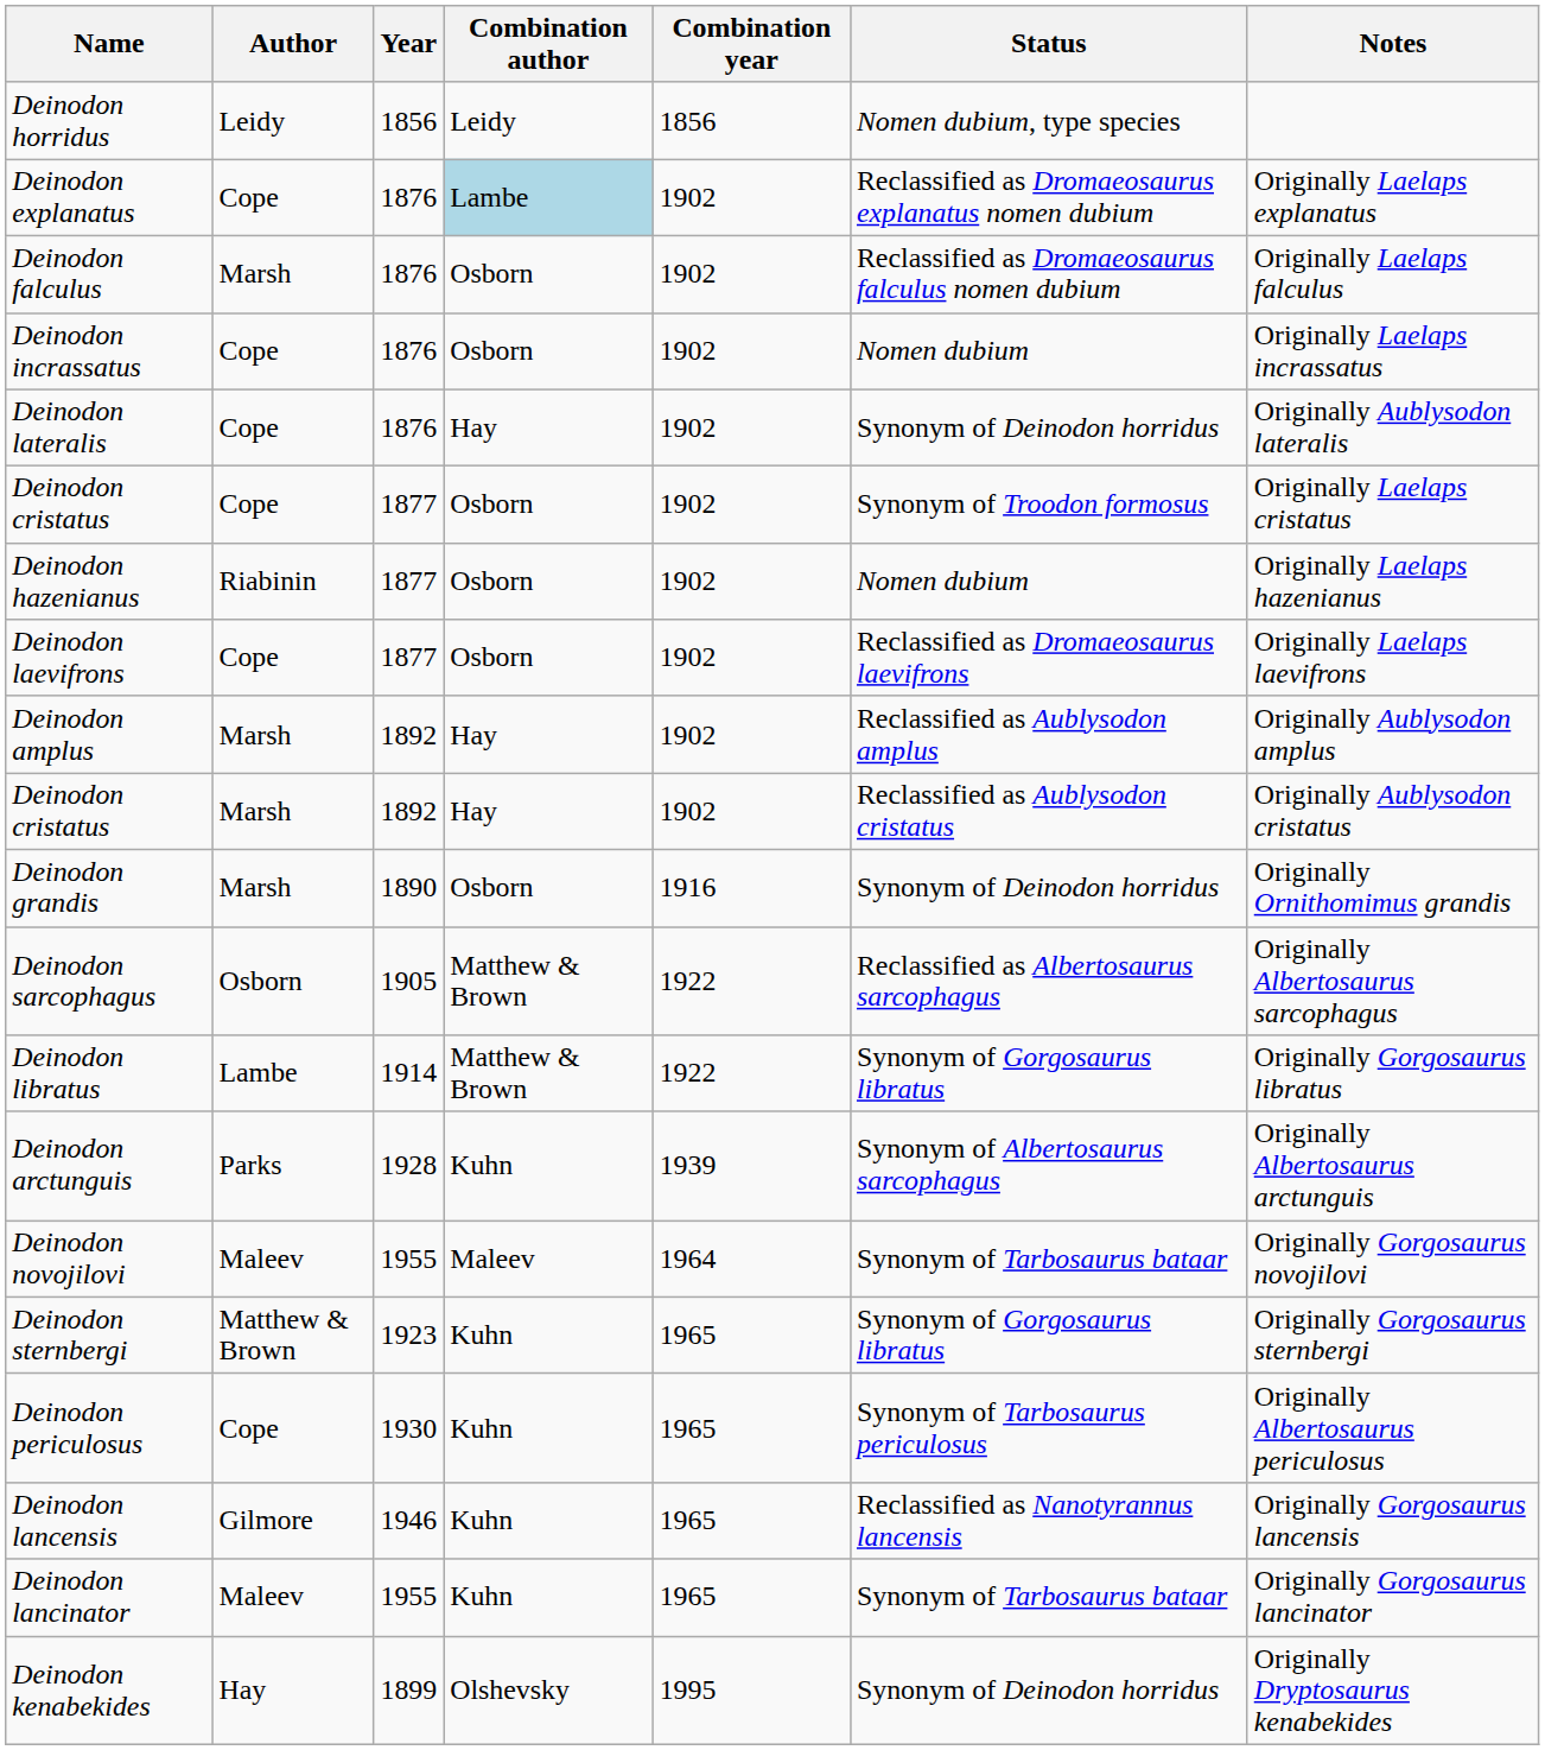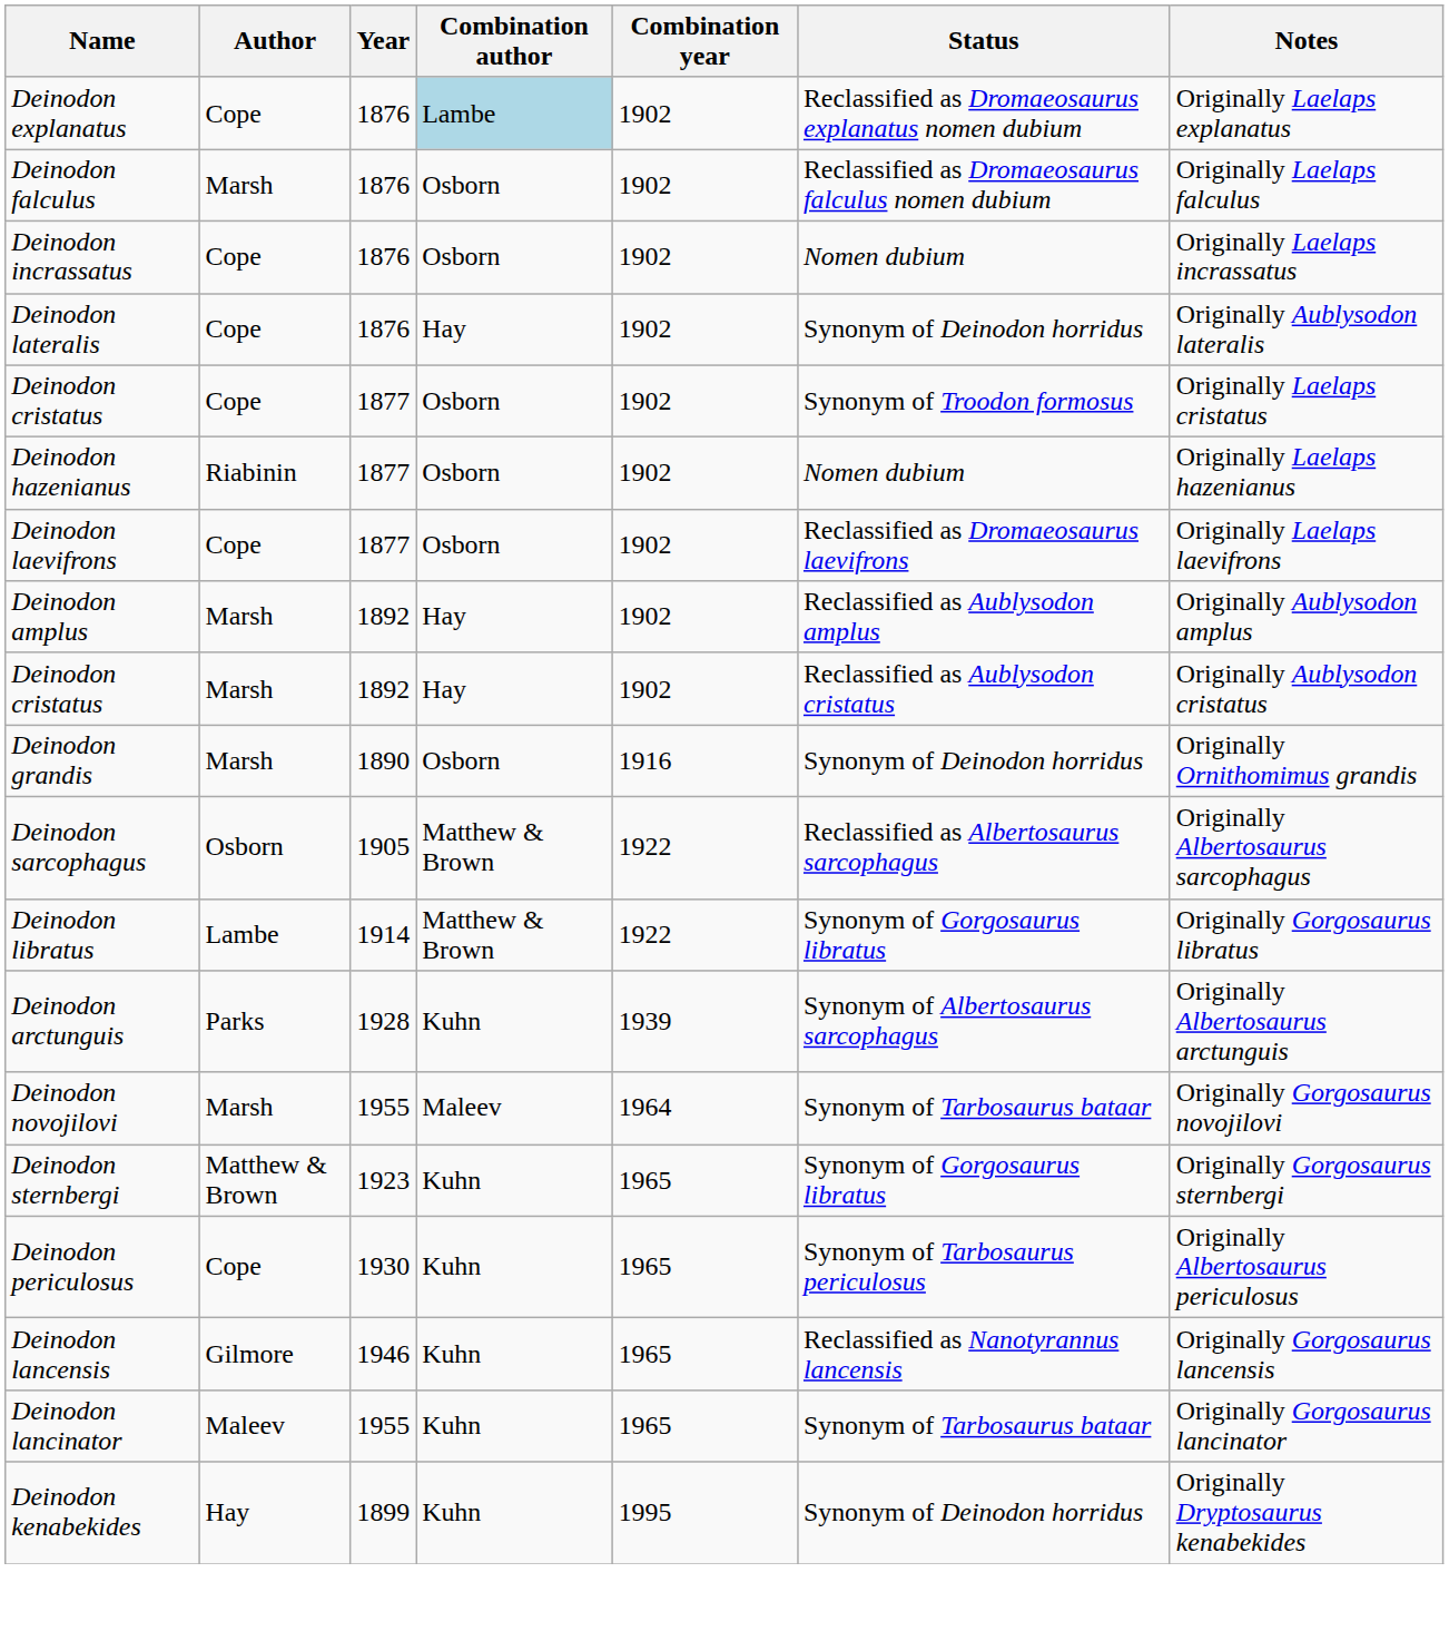 <table class="wikitable sortable">
 <tr>
 <th>Name</th>
 <th>Author</th>
 <th>Year</th>
 <th>Combination author</th>
 <th>Combination year</th>
 <th>Status</th>
 <th class="unsortable">Notes</th>
-</tr>
-<tr>
-<td><em>Deinodon horridus</em></td>
-<td>Leidy</td>
-<td>1856</td>
-<td>Leidy</td>
-<td>1856</td>
-<td><em>Nomen dubium</em>, type species</td>
-<td></td>
 </tr>
 <tr>
 <td><em>Deinodon explanatus</em></td>
 <td>Cope</td>
 <td>1876</td>
 <td style="background: lightblue;">Lambe</td>
 <td>1902</td>
 <td>Reclassified as <em><a href='#'>Dromaeosaurus explanatus</a> nomen dubium</em></td>
 <td>Originally <em><a href='#'>Laelaps</a> explanatus</em></td>
 </tr>
 <tr>
 <td><em>Deinodon falculus</em></td>
 <td>Marsh</td>
 <td>1876</td>
 <td>Osborn</td>
 <td>1902</td>
 <td>Reclassified as <em><a href='#'>Dromaeosaurus falculus</a> nomen dubium</em></td>
 <td>Originally <em><a href='#'>Laelaps</a> falculus</em></td>
 </tr>
 <tr>
 <td><em>Deinodon incrassatus</em></td>
 <td>Cope</td>
 <td>1876</td>
 <td>Osborn</td>
 <td>1902</td>
 <td><em>Nomen dubium</em></td>
 <td>Originally <em><a href='#'>Laelaps</a> incrassatus</em></td>
 </tr>
 <tr>
 <td><em>Deinodon lateralis</em></td>
 <td>Cope</td>
 <td>1876</td>
 <td>Hay</td>
 <td>1902</td>
 <td>Synonym of <em>Deinodon horridus</em></td>
 <td>Originally <em><a href='#'>Aublysodon</a> lateralis</em></td>
 </tr>
 <tr>
 <td><em>Deinodon cristatus</em></td>
 <td>Cope</td>
 <td>1877</td>
 <td>Osborn</td>
 <td>1902</td>
 <td>Synonym of <em><a href='#'>Troodon formosus</a></em></td>
 <td>Originally <em><a href='#'>Laelaps</a> cristatus</em></td>
 </tr>
 <tr>
 <td><em>Deinodon hazenianus</em></td>
 <td>Riabinin</td>
 <td>1877</td>
 <td>Osborn</td>
 <td>1902</td>
 <td><em>Nomen dubium</em></td>
 <td>Originally <em><a href='#'>Laelaps</a> hazenianus</em></td>
 </tr>
 <tr>
 <td><em>Deinodon laevifrons</em></td>
 <td>Cope</td>
 <td>1877</td>
 <td>Osborn</td>
 <td>1902</td>
 <td>Reclassified as <em><a href='#'>Dromaeosaurus laevifrons</a></em></td>
 <td>Originally <em><a href='#'>Laelaps</a> laevifrons</em></td>
 </tr>
 <tr>
 <td><em>Deinodon amplus</em></td>
 <td>Marsh</td>
 <td>1892</td>
 <td>Hay</td>
 <td>1902</td>
 <td>Reclassified as <em><a href='#'>Aublysodon amplus</a></em></td>
 <td>Originally <em><a href='#'>Aublysodon</a> amplus</em></td>
 </tr>
 <tr>
 <td><em>Deinodon cristatus</em></td>
 <td>Marsh</td>
 <td>1892</td>
 <td>Hay</td>
 <td>1902</td>
 <td>Reclassified as <em><a href='#'>Aublysodon cristatus</a></em></td>
 <td>Originally <em><a href='#'>Aublysodon</a> cristatus</em></td>
 </tr>
 <tr>
 <td><em>Deinodon grandis</em></td>
 <td>Marsh</td>
 <td>1890</td>
 <td>Osborn</td>
 <td>1916</td>
 <td>Synonym of <em>Deinodon horridus</em></td>
 <td>Originally <em><a href='#'>Ornithomimus</a> grandis</em></td>
 </tr>
 <tr>
 <td><em>Deinodon sarcophagus</em></td>
 <td>Osborn</td>
 <td>1905</td>
 <td>Matthew & Brown</td>
 <td>1922</td>
 <td>Reclassified as <em><a href='#'>Albertosaurus sarcophagus</a></em></td>
 <td>Originally <em><a href='#'>Albertosaurus</a> sarcophagus</em></td>
 </tr>
 <tr>
 <td><em>Deinodon libratus</em></td>
 <td>Lambe</td>
 <td>1914</td>
 <td>Matthew & Brown</td>
 <td>1922</td>
 <td>Synonym of <em><a href='#'>Gorgosaurus libratus</a></em></td>
 <td>Originally <em><a href='#'>Gorgosaurus</a> libratus</em></td>
 </tr>
 <tr>
 <td><em>Deinodon arctunguis</em></td>
 <td>Parks</td>
 <td>1928</td>
 <td>Kuhn</td>
 <td>1939</td>
 <td>Synonym of <em><a href='#'>Albertosaurus sarcophagus</a></em></td>
 <td>Originally <em><a href='#'>Albertosaurus</a> arctunguis</em></td>
 </tr>
 <tr>
 <td><em>Deinodon novojilovi</em></td>
-<td>Maleev</td>
+<td>Marsh</td>
 <td>1955</td>
 <td>Maleev</td>
 <td>1964</td>
 <td>Synonym of <em><a href='#'>Tarbosaurus bataar</a></em></td>
 <td>Originally <em><a href='#'>Gorgosaurus</a> novojilovi</em></td>
 </tr>
 <tr>
 <td><em>Deinodon sternbergi</em></td>
 <td>Matthew & Brown</td>
 <td>1923</td>
 <td>Kuhn</td>
 <td>1965</td>
 <td>Synonym of <em><a href='#'>Gorgosaurus libratus</a></em></td>
 <td>Originally <em><a href='#'>Gorgosaurus</a> sternbergi</em></td>
 </tr>
 <tr>
 <td><em>Deinodon periculosus</em></td>
 <td>Cope</td>
 <td>1930</td>
 <td>Kuhn</td>
 <td>1965</td>
 <td>Synonym of <em><a href='#'>Tarbosaurus periculosus</a></em></td>
 <td>Originally <em><a href='#'>Albertosaurus</a> periculosus</em></td>
 </tr>
 <tr>
 <td><em>Deinodon lancensis</em></td>
 <td>Gilmore</td>
 <td>1946</td>
 <td>Kuhn</td>
 <td>1965</td>
 <td>Reclassified as <em><a href='#'>Nanotyrannus lancensis</a></em></td>
 <td>Originally <em><a href='#'>Gorgosaurus</a> lancensis</em></td>
 </tr>
 <tr>
 <td><em>Deinodon lancinator</em></td>
 <td>Maleev</td>
 <td>1955</td>
 <td>Kuhn</td>
 <td>1965</td>
 <td>Synonym of <em><a href='#'>Tarbosaurus bataar</a></em></td>
 <td>Originally <em><a href='#'>Gorgosaurus</a> lancinator</em></td>
 </tr>
 <tr>
 <td><em>Deinodon kenabekides</em></td>
 <td>Hay</td>
 <td>1899</td>
-<td>Olshevsky</td>
+<td>Kuhn</td>
 <td>1995</td>
 <td>Synonym of <em>Deinodon horridus</em></td>
 <td>Originally <em><a href='#'>Dryptosaurus</a> kenabekides</em></td>
 </tr>
 <tr>
 </tr>
 </table>
